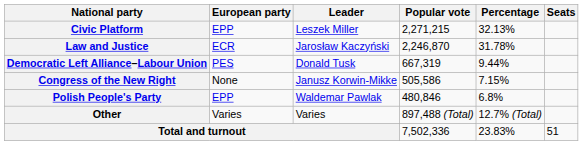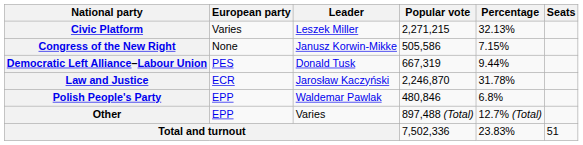 <table class="wikitable">
 <tr>
 <th>National party</th>
 <th>European party</th>
 <th>Leader</th>
 <th>Popular vote</th>
 <th>Percentage</th>
 <th>Seats</th>
 </tr>
 <tr>
 <th><a href='#'>Civic Platform</a></th>
-<td><a href='#'>EPP</a></td>
+<td>Varies</td>
 <td><a href='#'>Leszek Miller</a></td>
 <td>2,271,215</td>
 <td>32.13%</td>
 <td></td>
 </tr>
 <tr>
-<th><a href='#'>Law and Justice</a></th>
-<td><a href='#'>ECR</a></td>
-<td><a href='#'>Jarosław Kaczyński</a></td>
-<td>2,246,870</td>
-<td>31.78%</td>
+<th><a href='#'>Congress of the New Right</a></th>
+<td>None</td>
+<td><a href='#'>Janusz Korwin-Mikke</a></td>
+<td>505,586</td>
+<td>7.15%</td>
 <td></td>
 </tr>
 <tr>
 <th><a href='#'>Democratic Left Alliance</a>–<a href='#'>Labour Union</a></th>
 <td><a href='#'>PES</a></td>
 <td><a href='#'>Donald Tusk</a></td>
 <td>667,319</td>
 <td>9.44%</td>
 <td></td>
 </tr>
 <tr>
-<th><a href='#'>Congress of the New Right</a></th>
-<td>None</td>
-<td><a href='#'>Janusz Korwin-Mikke</a></td>
-<td>505,586</td>
-<td>7.15%</td>
+<th><a href='#'>Law and Justice</a></th>
+<td><a href='#'>ECR</a></td>
+<td><a href='#'>Jarosław Kaczyński</a></td>
+<td>2,246,870</td>
+<td>31.78%</td>
 <td></td>
 </tr>
 <tr>
 <th><a href='#'>Polish People's Party</a></th>
 <td><a href='#'>EPP</a></td>
 <td><a href='#'>Waldemar Pawlak</a></td>
 <td>480,846</td>
 <td>6.8%</td>
 <td></td>
 </tr>
 <tr>
 <th>Other</th>
-<td>Varies</td>
+<td><a href='#'>EPP</a></td>
 <td>Varies</td>
 <td>897,488 <em>(Total)</em></td>
 <td>12.7% <em>(Total)</em></td>
 <td></td>
 </tr>
 <tr>
 <th colspan=3>Total and turnout</th>
 <td>7,502,336</td>
 <td>23.83%</td>
 <td>51</td>
 </tr>
 </table>
